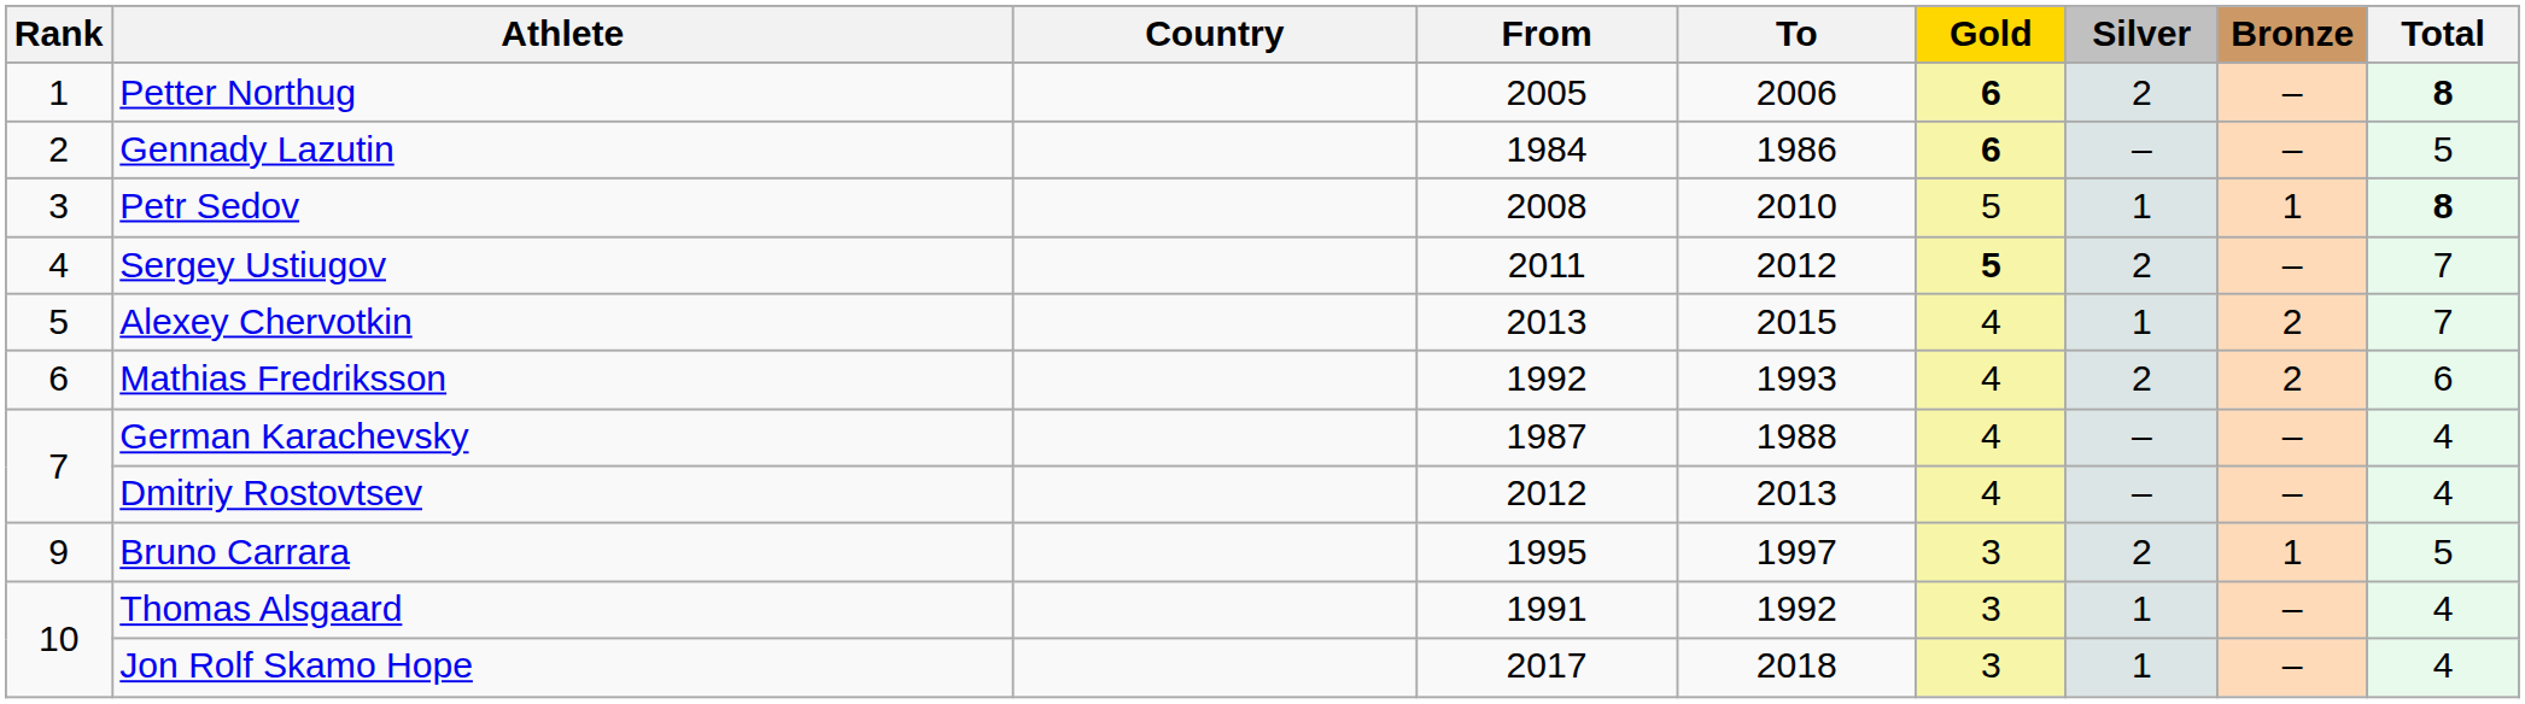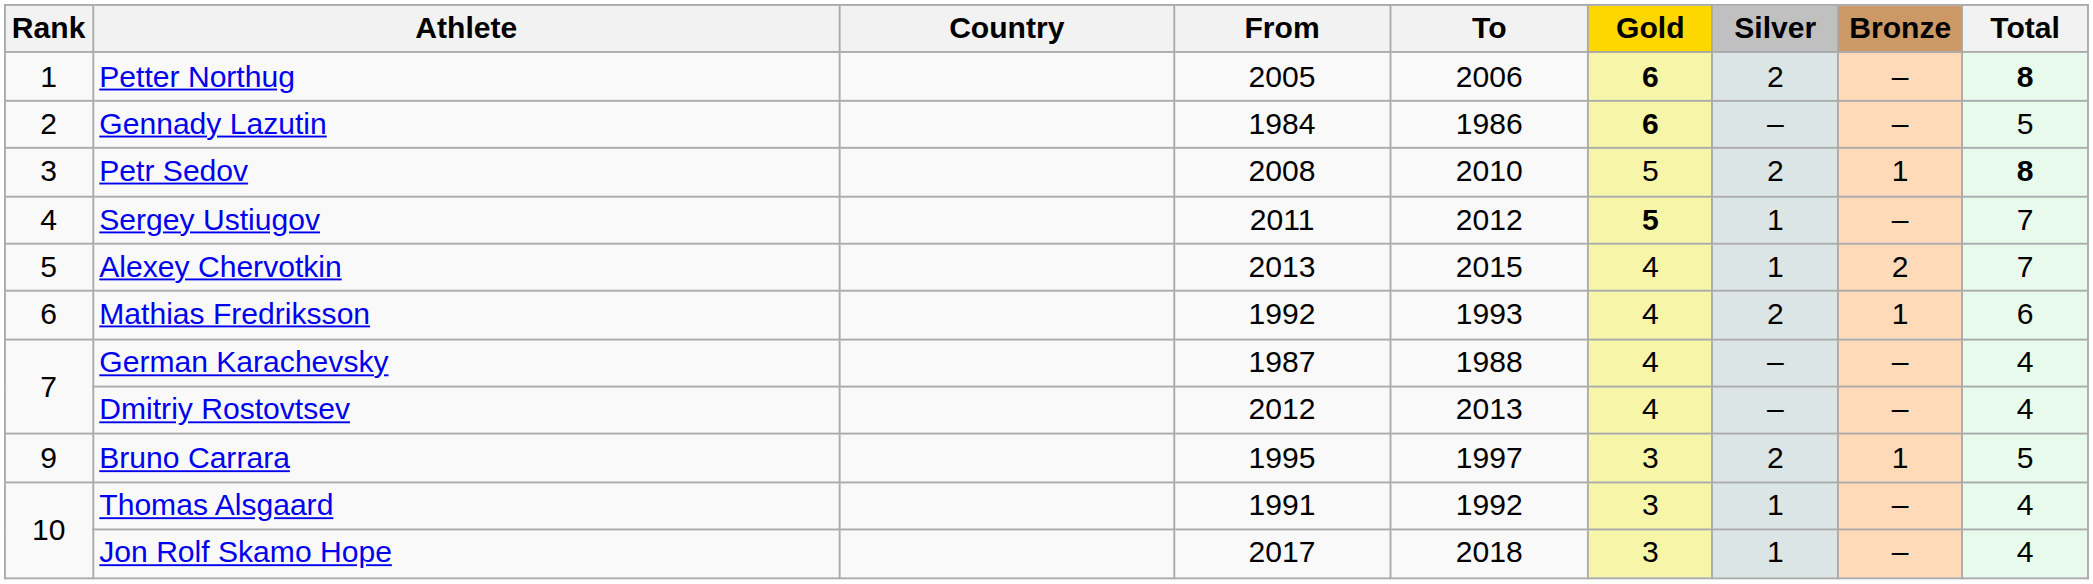 <table class="wikitable plainrowheaders" width=70% style="text-align:center">
 <tr style="background-color:#EDEDED;">
 <th class="hintergrundfarbe5" style="width:1em">Rank</th>
 <th class="hintergrundfarbe5">Athlete</th>
 <th class="hintergrundfarbe5" style="width:16%">Country</th>
 <th class="hintergrundfarbe5">From</th>
 <th class="hintergrundfarbe5">To</th>
 <th style="background:    gold; width:6%">Gold</th>
 <th style="background:  silver; width:6%">Silver</th>
 <th style="background: #CC9966; width:6%">Bronze</th>
 <th class="hintergrundfarbe5" style="width:6%">Total</th>
 </tr>
 <tr>
 <td>1</td>
 <td align=left><a href='#'>Petter Northug</a></td>
 <td align=left></td>
 <td>2005</td>
 <td>2006</td>
 <td bgcolor="#F7F6A8"><strong>6</strong></td>
 <td bgcolor="#DCE5E5">2</td>
 <td bgcolor="#FFDAB9">–</td>
 <td bgcolor="#E7FAEC"><strong>8</strong></td>
 </tr>
 <tr>
 <td>2</td>
 <td align=left><a href='#'>Gennady Lazutin</a></td>
 <td align=left></td>
 <td>1984</td>
 <td>1986</td>
 <td bgcolor="#F7F6A8"><strong>6</strong></td>
 <td bgcolor="#DCE5E5">–</td>
 <td bgcolor="#FFDAB9">–</td>
 <td bgcolor="#E7FAEC">5</td>
 </tr>
 <tr>
 <td>3</td>
 <td align=left><a href='#'>Petr Sedov</a></td>
 <td align=left></td>
 <td>2008</td>
 <td>2010</td>
 <td bgcolor="#F7F6A8">5</td>
-<td bgcolor="#DCE5E5">1</td>
+<td bgcolor="#DCE5E5">2</td>
 <td bgcolor="#FFDAB9">1</td>
 <td bgcolor="#E7FAEC"><strong>8</strong></td>
 </tr>
 <tr>
 <td>4</td>
 <td align=left><a href='#'>Sergey Ustiugov</a></td>
 <td align=left></td>
 <td>2011</td>
 <td>2012</td>
 <td bgcolor="#F7F6A8"><strong>5</strong></td>
-<td bgcolor="#DCE5E5">2</td>
+<td bgcolor="#DCE5E5">1</td>
 <td bgcolor="#FFDAB9">–</td>
 <td bgcolor="#E7FAEC">7</td>
 </tr>
 <tr>
 <td>5</td>
 <td align=left><a href='#'>Alexey Chervotkin</a></td>
 <td align=left></td>
 <td>2013</td>
 <td>2015</td>
 <td bgcolor="#F7F6A8">4</td>
 <td bgcolor="#DCE5E5">1</td>
 <td bgcolor="#FFDAB9">2</td>
 <td bgcolor="#E7FAEC">7</td>
 </tr>
 <tr>
 <td>6</td>
 <td align=left><a href='#'>Mathias Fredriksson</a></td>
 <td align=left></td>
 <td>1992</td>
 <td>1993</td>
 <td bgcolor="#F7F6A8">4</td>
 <td bgcolor="#DCE5E5">2</td>
-<td bgcolor="#FFDAB9">2</td>
+<td bgcolor="#FFDAB9">1</td>
 <td bgcolor="#E7FAEC">6</td>
 </tr>
 <tr>
 <td rowspan=2>7</td>
 <td align=left><a href='#'>German Karachevsky</a></td>
 <td align=left></td>
 <td>1987</td>
 <td>1988</td>
 <td bgcolor="#F7F6A8">4</td>
 <td bgcolor="#DCE5E5">–</td>
 <td bgcolor="#FFDAB9">–</td>
 <td bgcolor="#E7FAEC">4</td>
 </tr>
 <tr>
 <td align=left><a href='#'>Dmitriy Rostovtsev</a></td>
 <td align=left></td>
 <td>2012</td>
 <td>2013</td>
 <td bgcolor="#F7F6A8">4</td>
 <td bgcolor="#DCE5E5">–</td>
 <td bgcolor="#FFDAB9">–</td>
 <td bgcolor="#E7FAEC">4</td>
 </tr>
 <tr>
 <td>9</td>
 <td align=left><a href='#'>Bruno Carrara</a></td>
 <td align=left></td>
 <td>1995</td>
 <td>1997</td>
 <td bgcolor="#F7F6A8">3</td>
 <td bgcolor="#DCE5E5">2</td>
 <td bgcolor="#FFDAB9">1</td>
 <td bgcolor="#E7FAEC">5</td>
 </tr>
 <tr align="center">
 <td rowspan=2>10</td>
 <td align=left><a href='#'>Thomas Alsgaard</a></td>
 <td align=left></td>
 <td>1991</td>
 <td>1992</td>
 <td bgcolor="#F7F6A8">3</td>
 <td bgcolor="#DCE5E5">1</td>
 <td bgcolor="#FFDAB9">–</td>
 <td bgcolor="#E7FAEC">4</td>
 </tr>
 <tr align="center">
 <td align=left><a href='#'>Jon Rolf Skamo Hope</a></td>
 <td align=left></td>
 <td>2017</td>
 <td>2018</td>
 <td bgcolor="#F7F6A8">3</td>
 <td bgcolor="#DCE5E5">1</td>
 <td bgcolor="#FFDAB9">–</td>
 <td bgcolor="#E7FAEC">4</td>
 </tr>
 </table>
